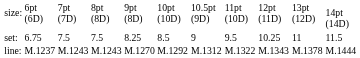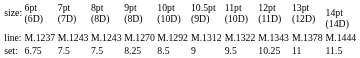 <table style="margin-left:40px;">
 <tr>
 <td>size:</td>
 <td>6pt (6D)</td>
 <td>7pt (7D)</td>
 <td>8pt (8D)</td>
 <td>9pt (8D)</td>
 <td>10pt (10D)</td>
 <td>10.5pt (9D)</td>
 <td>11pt (10D)</td>
 <td>12pt (11D)</td>
 <td>13pt (12D)</td>
 <td><br>14pt (14D)</td>
 </tr>
 <tr>
+<td>line:</td>
+<td>M.1237</td>
+<td>M.1243</td>
+<td>M.1243</td>
+<td>M.1270</td>
+<td>M.1292</td>
+<td>M.1312</td>
+<td>M.1322</td>
+<td>M.1343</td>
+<td>M.1378</td>
+<td>M.1444</td>
+</tr>
+<tr>
 <td>set:</td>
 <td>6.75</td>
 <td>7.5</td>
 <td>7.5</td>
 <td>8.25</td>
 <td>8.5</td>
 <td>9</td>
 <td>9.5</td>
 <td>10.25</td>
 <td>11</td>
 <td>11.5</td>
 </tr>
-<tr>
-<td>line:</td>
-<td>M.1237</td>
-<td>M.1243</td>
-<td>M.1243</td>
-<td>M.1270</td>
-<td>M.1292</td>
-<td>M.1312</td>
-<td>M.1322</td>
-<td>M.1343</td>
-<td>M.1378</td>
-<td>M.1444</td>
-</tr>
 </table>
